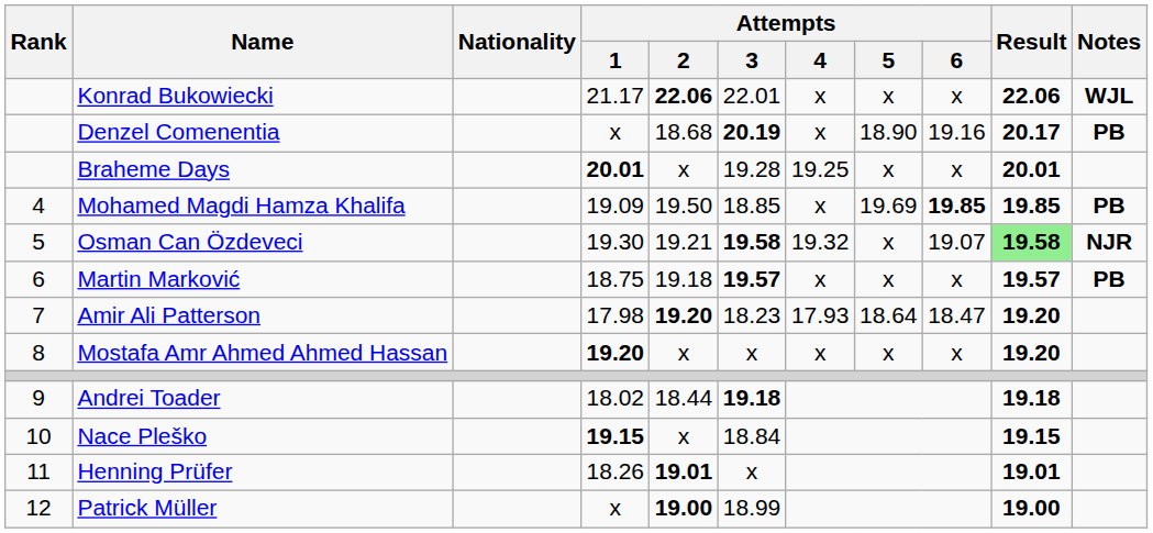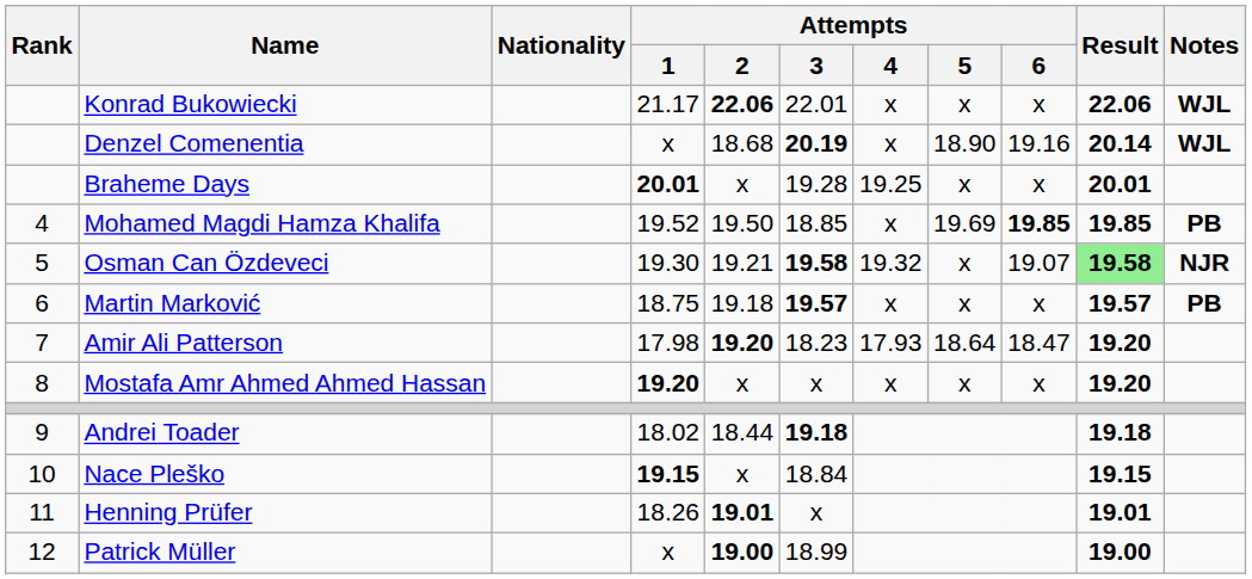 <table class="wikitable sortable" style="text-align:center">
 <tr>
 <th rowspan=2>Rank</th>
 <th rowspan=2>Name</th>
 <th rowspan=2>Nationality</th>
 <th colspan=6>Attempts</th>
 <th rowspan=2>Result</th>
 <th rowspan=2>Notes</th>
 </tr>
 <tr>
 <th>1</th>
 <th>2</th>
 <th>3</th>
 <th>4</th>
 <th>5</th>
 <th>6</th>
 </tr>
 <tr>
 <td></td>
 <td align=left><a href='#'>Konrad Bukowiecki</a></td>
 <td align=left></td>
 <td>21.17</td>
 <td><strong>22.06</strong></td>
 <td>22.01</td>
 <td>x</td>
 <td>x</td>
 <td>x</td>
 <td><strong>22.06</strong></td>
 <td><strong>WJL</strong></td>
 </tr>
 <tr>
 <td></td>
 <td align=left><a href='#'>Denzel Comenentia</a></td>
 <td align=left></td>
 <td>x</td>
 <td>18.68</td>
 <td><strong>20.19</strong></td>
 <td>x</td>
 <td>18.90</td>
 <td>19.16</td>
-<td><strong>20.17</strong></td>
-<td><strong>PB</strong></td>
+<td><strong>20.14</strong></td>
+<td><strong>WJL</strong></td>
 </tr>
 <tr>
 <td></td>
 <td align=left><a href='#'>Braheme Days</a></td>
 <td align=left></td>
 <td><strong>20.01</strong></td>
 <td>x</td>
 <td>19.28</td>
 <td>19.25</td>
 <td>x</td>
 <td>x</td>
 <td><strong>20.01</strong></td>
 <td></td>
 </tr>
 <tr>
 <td>4</td>
 <td align=left><a href='#'>Mohamed Magdi Hamza Khalifa</a></td>
 <td align=left></td>
-<td>19.09</td>
+<td>19.52</td>
 <td>19.50</td>
 <td>18.85</td>
 <td>x</td>
 <td>19.69</td>
 <td><strong>19.85</strong></td>
 <td><strong>19.85</strong></td>
 <td><strong>PB</strong></td>
 </tr>
 <tr>
 <td>5</td>
 <td align=left><a href='#'>Osman Can Özdeveci</a></td>
 <td align=left></td>
 <td>19.30</td>
 <td>19.21</td>
 <td><strong>19.58</strong></td>
 <td>19.32</td>
 <td>x</td>
 <td>19.07</td>
 <td style="background: lightgreen;"><strong>19.58</strong></td>
 <td><strong>NJR</strong></td>
 </tr>
 <tr>
 <td>6</td>
 <td align=left><a href='#'>Martin Marković</a></td>
 <td align=left></td>
 <td>18.75</td>
 <td>19.18</td>
 <td><strong>19.57</strong></td>
 <td>x</td>
 <td>x</td>
 <td>x</td>
 <td><strong>19.57</strong></td>
 <td><strong>PB</strong></td>
 </tr>
 <tr>
 <td>7</td>
 <td align=left><a href='#'>Amir Ali Patterson</a></td>
 <td align=left></td>
 <td>17.98</td>
 <td><strong>19.20</strong></td>
 <td>18.23</td>
 <td>17.93</td>
 <td>18.64</td>
 <td>18.47</td>
 <td><strong>19.20</strong></td>
 <td></td>
 </tr>
 <tr>
 <td>8</td>
 <td align=left><a href='#'>Mostafa Amr Ahmed Ahmed Hassan</a></td>
 <td align=left></td>
 <td><strong>19.20</strong></td>
 <td>x</td>
 <td>x</td>
 <td>x</td>
 <td>x</td>
 <td>x</td>
 <td><strong>19.20</strong></td>
 <td></td>
 </tr>
 <tr>
 <td colspan=11 bgcolor=lightgray></td>
 </tr>
 <tr>
 <td>9</td>
 <td align=left><a href='#'>Andrei Toader</a></td>
 <td align=left></td>
 <td>18.02</td>
 <td>18.44</td>
 <td><strong>19.18</strong></td>
 <td colspan=3></td>
 <td><strong>19.18</strong></td>
 <td></td>
 </tr>
 <tr>
 <td>10</td>
 <td align=left><a href='#'>Nace Pleško</a></td>
 <td align=left></td>
 <td><strong>19.15</strong></td>
 <td>x</td>
 <td>18.84</td>
 <td colspan=3></td>
 <td><strong>19.15</strong></td>
 <td></td>
 </tr>
 <tr>
 <td>11</td>
 <td align=left><a href='#'>Henning Prüfer</a></td>
 <td align=left></td>
 <td>18.26</td>
 <td><strong>19.01</strong></td>
 <td>x</td>
 <td colspan=3></td>
 <td><strong>19.01</strong></td>
 <td></td>
 </tr>
 <tr>
 <td>12</td>
 <td align=left><a href='#'>Patrick Müller</a></td>
 <td align=left></td>
 <td>x</td>
 <td><strong>19.00</strong></td>
 <td>18.99</td>
 <td colspan=3></td>
 <td><strong>19.00</strong></td>
 <td></td>
 </tr>
 </table>
